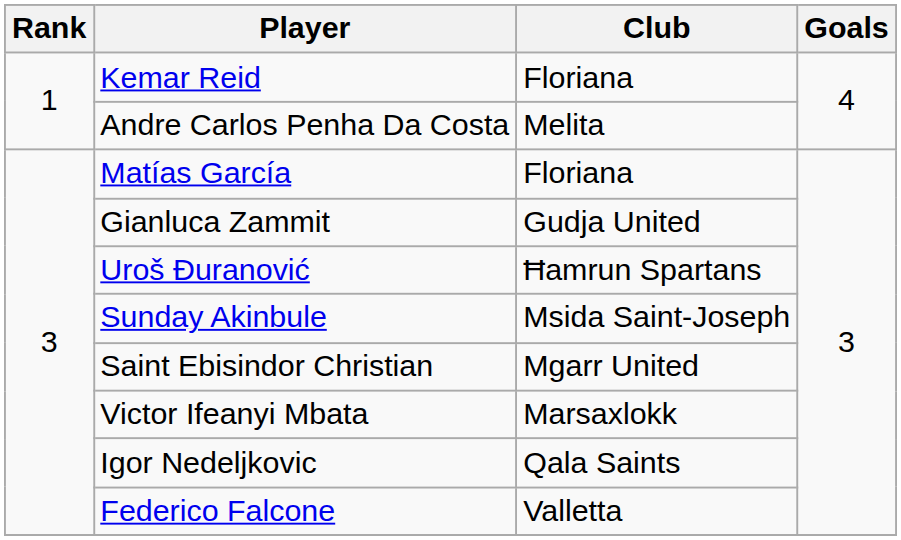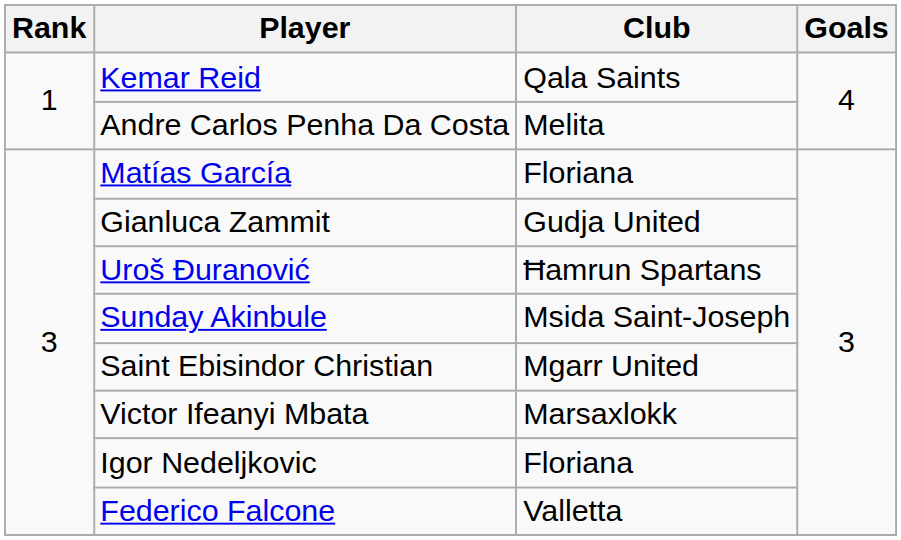 <table class="wikitable">
 <tr>
 <th>Rank</th>
 <th>Player</th>
 <th>Club</th>
 <th>Goals</th>
 </tr>
 <tr>
 <td align="center"rowspan="2">1</td>
 <td> <a href='#'>Kemar Reid</a></td>
-<td>Floriana</td>
+<td>Qala Saints</td>
 <td align="center"rowspan="2">4</td>
 </tr>
 <tr>
 <td> Andre Carlos Penha Da Costa</td>
 <td>Melita</td>
 </tr>
 <tr>
 <td align="center"rowspan="8">3</td>
 <td> <a href='#'>Matías García</a></td>
 <td>Floriana</td>
 <td align="center"rowspan="8">3</td>
 </tr>
 <tr>
 <td> Gianluca Zammit</td>
 <td>Gudja United</td>
 </tr>
 <tr>
 <td> <a href='#'>Uroš Đuranović</a></td>
 <td>Ħamrun Spartans</td>
 </tr>
 <tr>
 <td> <a href='#'>Sunday Akinbule</a></td>
 <td>Msida Saint-Joseph</td>
 </tr>
 <tr>
 <td> Saint Ebisindor Christian</td>
 <td>Mgarr United</td>
 </tr>
 <tr>
 <td> Victor Ifeanyi Mbata</td>
 <td>Marsaxlokk</td>
 </tr>
 <tr>
 <td> Igor Nedeljkovic</td>
-<td>Qala Saints</td>
+<td>Floriana</td>
 </tr>
 <tr>
 <td> <a href='#'>Federico Falcone</a></td>
 <td>Valletta</td>
 </tr>
 <tr>
 </tr>
 </table>
